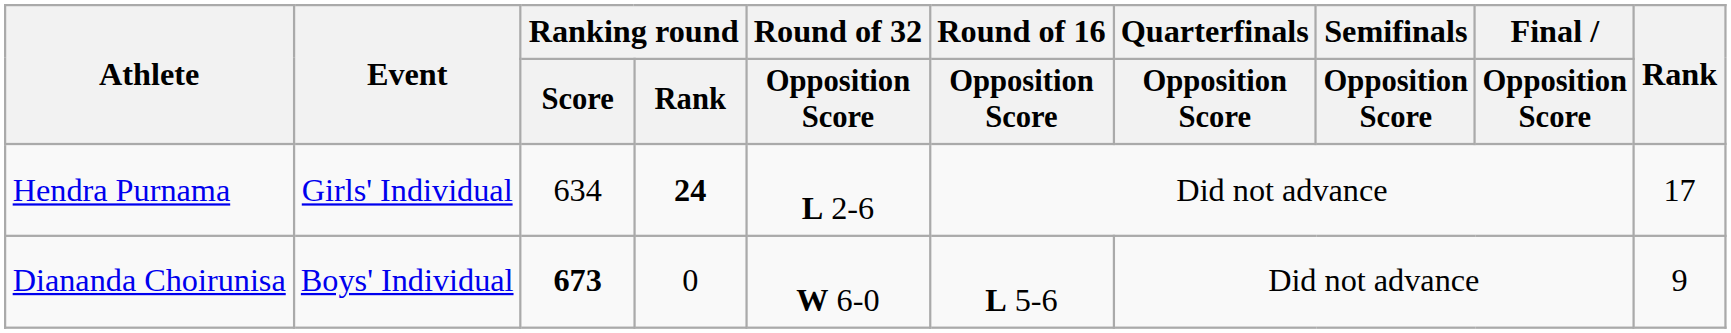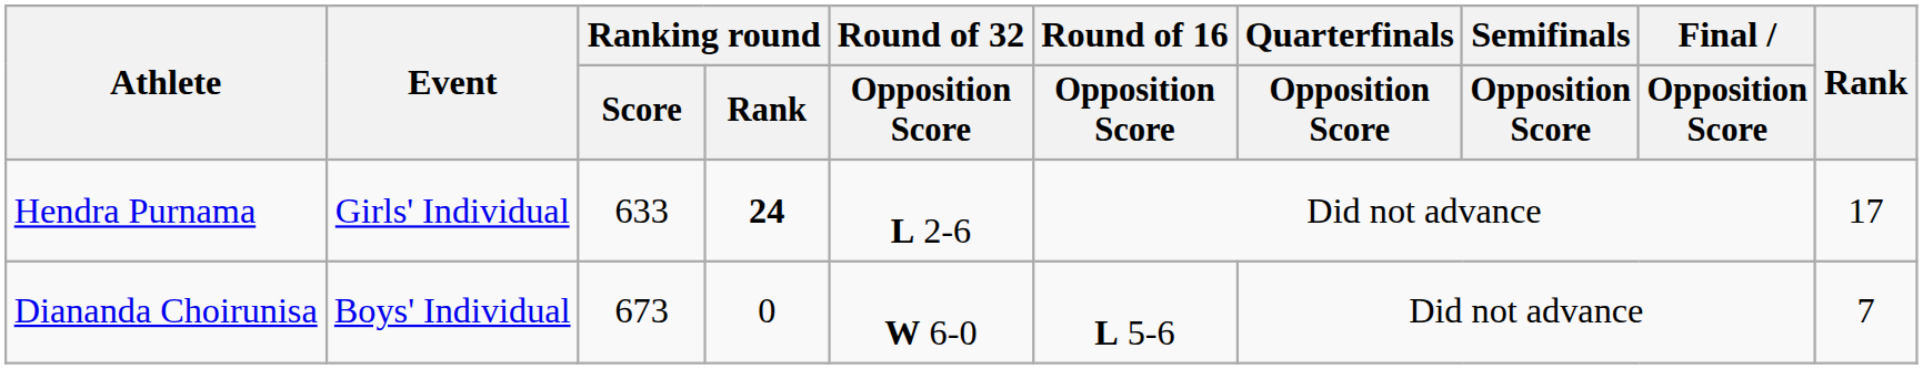 <table class="wikitable" style="font-size:90%;">
 <tr>
 <th rowspan="2">Athlete</th>
 <th rowspan="2">Event</th>
 <th colspan="2">Ranking round</th>
 <th>Round of 32</th>
 <th>Round of 16</th>
 <th>Quarterfinals</th>
 <th>Semifinals</th>
 <th>Final / </th>
 <th rowspan=2>Rank</th>
 </tr>
 <tr style="font-size:95%">
 <th>Score</th>
 <th>Rank</th>
 <th>Opposition<br>Score</th>
 <th>Opposition<br>Score</th>
 <th>Opposition<br>Score</th>
 <th>Opposition<br>Score</th>
 <th>Opposition<br>Score</th>
 </tr>
 <tr align=center>
 <td align=left><a href='#'>Hendra Purnama</a></td>
 <td><a href='#'>Girls' Individual</a></td>
-<td>634</td>
+<td>633</td>
 <td><strong>24</strong></td>
 <td> <br> <strong>L</strong> 2-6</td>
 <td colspan=4>Did not advance</td>
 <td>17</td>
 </tr>
 <tr align=center>
 <td align=left><a href='#'>Diananda Choirunisa</a></td>
 <td><a href='#'>Boys' Individual</a></td>
-<td><strong>673</strong></td>
+<td>673</td>
 <td>0</td>
 <td> <br> <strong>W</strong> 6-0</td>
 <td> <br> <strong>L</strong> 5-6</td>
 <td colspan=3>Did not advance</td>
-<td>9</td>
+<td>7</td>
 </tr>
 </table>
